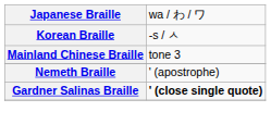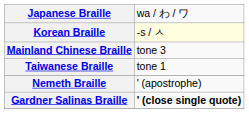 <table class="wikitable">
 <tr>
 <th align=left><a href='#'>Japanese Braille</a></th>
 <td>wa / わ / ワ </td>
 </tr>
 <tr>
 <th align=left><a href='#'>Korean Braille</a></th>
-<td>-s / ㅅ </td>
+<td style="background: lightyellow;">-s / ㅅ </td>
 </tr>
 <tr>
 <th align=left><a href='#'>Mainland Chinese Braille</a></th>
 <td>tone 3 </td>
+</tr>
+<tr>
+<th align=left><a href='#'>Taiwanese Braille</a></th>
+<td>tone 1</td>
 </tr>
 <tr>
 </tr>
 <tr>
 <th align=left><a href='#'>Nemeth Braille</a></th>
 <td>' (apostrophe) </td>
 </tr>
 <tr>
 <th align=left><a href='#'>Gardner Salinas Braille</a></th>
 <td><strong>' (close single quote) </strong></td>
 </tr>
 <tr>
 </tr>
 <tr>
 </tr>
 </table>
